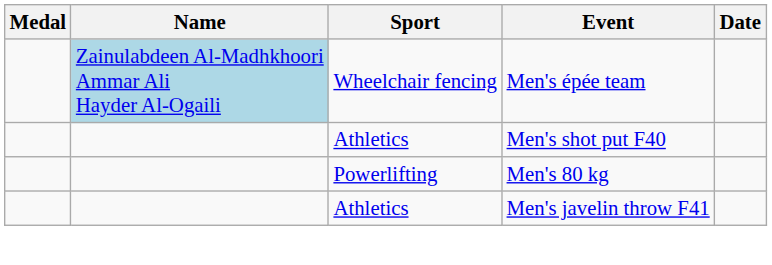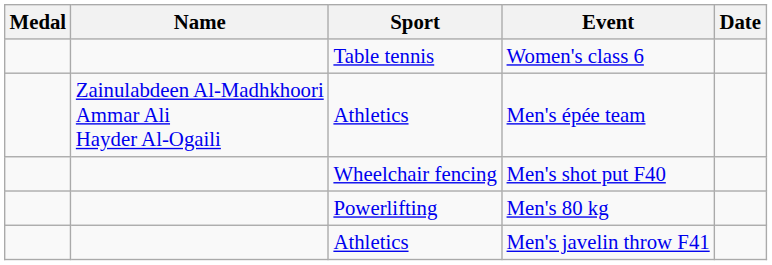 <table class="wikitable sortable" style="font-size: 95%;">
 <tr>
 <th>Medal</th>
 <th>Name</th>
 <th>Sport</th>
 <th>Event</th>
 <th>Date</th>
 </tr>
 <tr>
 <td></td>
-<td style="background: lightblue;"><a href='#'>Zainulabdeen Al-Madhkhoori</a><br><a href='#'>Ammar Ali</a><br><a href='#'>Hayder Al-Ogaili</a></td>
-<td><a href='#'>Wheelchair fencing</a></td>
+<td></td>
+<td><a href='#'>Table tennis</a></td>
+<td><a href='#'>Women's class 6</a></td>
+<td></td>
+</tr>
+<tr>
+<td></td>
+<td><a href='#'>Zainulabdeen Al-Madhkhoori</a><br><a href='#'>Ammar Ali</a><br><a href='#'>Hayder Al-Ogaili</a></td>
+<td><a href='#'>Athletics</a></td>
 <td><a href='#'>Men's épée team</a></td>
 <td></td>
 </tr>
 <tr>
 <td></td>
 <td></td>
-<td><a href='#'>Athletics</a></td>
+<td><a href='#'>Wheelchair fencing</a></td>
 <td><a href='#'>Men's shot put F40</a></td>
 <td></td>
 </tr>
 <tr>
 <td></td>
 <td></td>
 <td><a href='#'>Powerlifting</a></td>
 <td><a href='#'>Men's 80 kg</a></td>
 <td></td>
 </tr>
 <tr>
 <td></td>
 <td></td>
 <td><a href='#'>Athletics</a></td>
 <td><a href='#'>Men's javelin throw F41</a></td>
 <td></td>
 </tr>
 </table>
